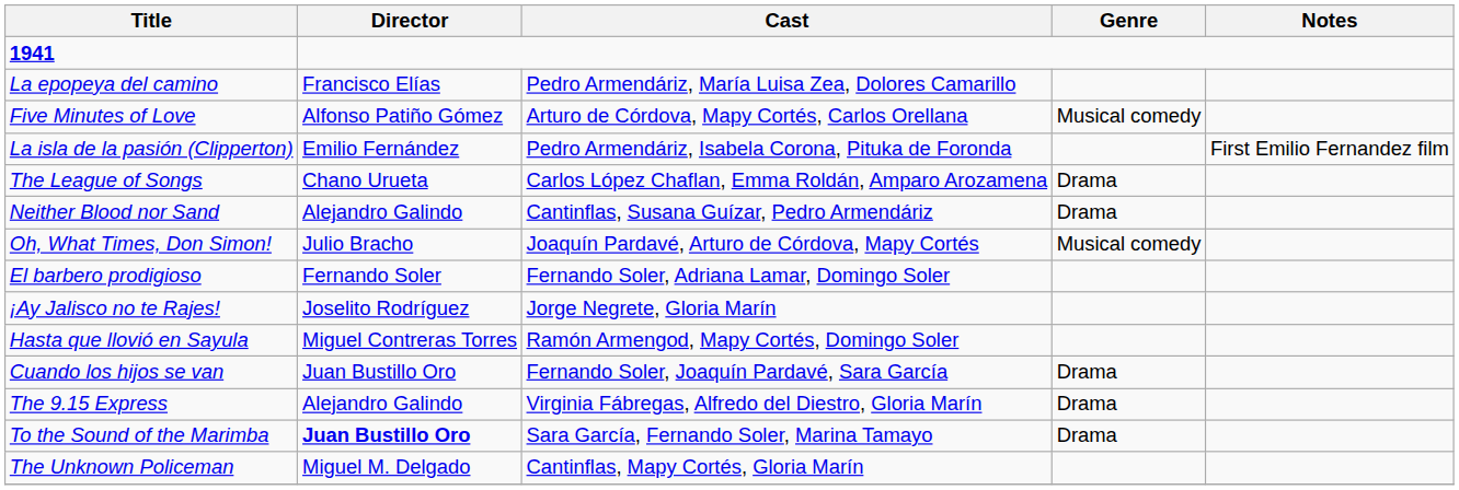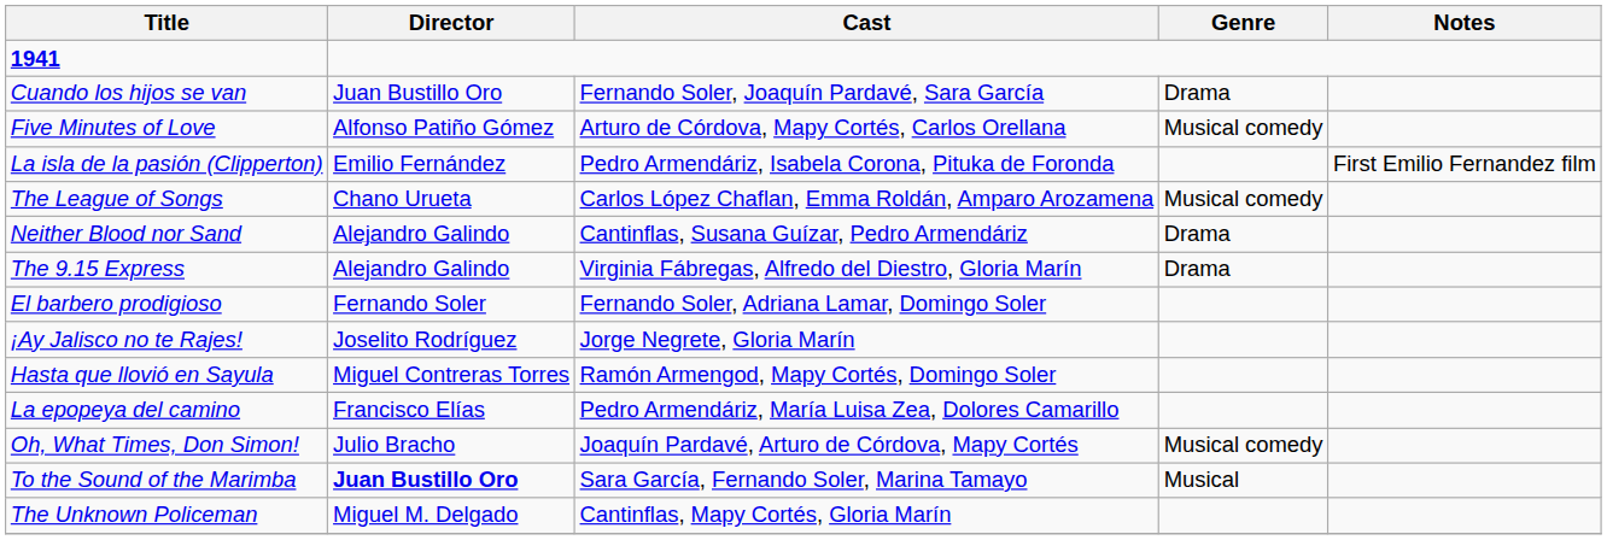 <table class="wikitable">
 <tr>
 <th>Title</th>
 <th>Director</th>
 <th>Cast</th>
 <th>Genre</th>
 <th>Notes</th>
 </tr>
 <tr>
 <td><strong><a href='#'>1941</a></strong></td>
 </tr>
 <tr>
-<td><em><a href='#'>La epopeya del camino</a></em></td>
-<td><a href='#'>Francisco Elías</a></td>
-<td><a href='#'>Pedro Armendáriz</a>, <a href='#'>María Luisa Zea</a>, <a href='#'>Dolores Camarillo</a></td>
-<td></td>
+<td><em><a href='#'>Cuando los hijos se van</a></em></td>
+<td><a href='#'>Juan Bustillo Oro</a></td>
+<td><a href='#'>Fernando Soler</a>, <a href='#'>Joaquín Pardavé</a>, <a href='#'>Sara García</a></td>
+<td>Drama</td>
 <td></td>
 </tr>
 <tr>
 <td><em><a href='#'>Five Minutes of Love</a></em></td>
 <td><a href='#'>Alfonso Patiño Gómez</a></td>
 <td><a href='#'>Arturo de Córdova</a>, <a href='#'>Mapy Cortés</a>, <a href='#'>Carlos Orellana</a></td>
 <td>Musical comedy</td>
 <td></td>
 </tr>
 <tr>
 <td><em><a href='#'>La isla de la pasión (Clipperton)</a></em></td>
 <td><a href='#'>Emilio Fernández</a></td>
 <td><a href='#'>Pedro Armendáriz</a>, <a href='#'>Isabela Corona</a>, <a href='#'>Pituka de Foronda</a></td>
 <td></td>
 <td>First Emilio Fernandez film</td>
 </tr>
 <tr>
 <td><em><a href='#'>The League of Songs</a></em></td>
 <td><a href='#'>Chano Urueta</a></td>
 <td><a href='#'>Carlos López Chaflan</a>, <a href='#'>Emma Roldán</a>, <a href='#'>Amparo Arozamena</a></td>
-<td>Drama</td>
+<td>Musical comedy</td>
 <td></td>
 </tr>
 <tr>
 <td><em><a href='#'>Neither Blood nor Sand</a></em></td>
 <td><a href='#'>Alejandro Galindo</a></td>
 <td><a href='#'>Cantinflas</a>, <a href='#'>Susana Guízar</a>, <a href='#'>Pedro Armendáriz</a></td>
 <td>Drama</td>
 <td></td>
 </tr>
 <tr>
-<td><em><a href='#'>Oh, What Times, Don Simon!</a></em></td>
-<td><a href='#'>Julio Bracho</a></td>
-<td><a href='#'>Joaquín Pardavé</a>, <a href='#'>Arturo de Córdova</a>, <a href='#'>Mapy Cortés</a></td>
-<td>Musical comedy</td>
+<td><em><a href='#'>The 9.15 Express</a></em></td>
+<td><a href='#'>Alejandro Galindo</a></td>
+<td><a href='#'>Virginia Fábregas</a>, <a href='#'>Alfredo del Diestro</a>, <a href='#'>Gloria Marín</a></td>
+<td>Drama</td>
 <td></td>
 </tr>
 <tr>
 <td><em><a href='#'>El barbero prodigioso</a></em></td>
 <td><a href='#'>Fernando Soler</a></td>
 <td><a href='#'>Fernando Soler</a>, <a href='#'>Adriana Lamar</a>, <a href='#'>Domingo Soler</a></td>
 <td></td>
 <td></td>
 </tr>
 <tr>
 <td><em><a href='#'>¡Ay Jalisco no te Rajes!</a></em></td>
 <td><a href='#'>Joselito Rodríguez</a></td>
 <td><a href='#'>Jorge Negrete</a>, <a href='#'>Gloria Marín</a></td>
 <td></td>
 <td></td>
 </tr>
 <tr>
 <td><em><a href='#'>Hasta que llovió en Sayula</a></em></td>
 <td><a href='#'>Miguel Contreras Torres</a></td>
 <td><a href='#'>Ramón Armengod</a>, <a href='#'>Mapy Cortés</a>, <a href='#'>Domingo Soler</a></td>
 <td></td>
 <td></td>
 </tr>
 <tr>
-<td><em><a href='#'>Cuando los hijos se van</a></em></td>
-<td><a href='#'>Juan Bustillo Oro</a></td>
-<td><a href='#'>Fernando Soler</a>, <a href='#'>Joaquín Pardavé</a>, <a href='#'>Sara García</a></td>
-<td>Drama</td>
+<td><em><a href='#'>La epopeya del camino</a></em></td>
+<td><a href='#'>Francisco Elías</a></td>
+<td><a href='#'>Pedro Armendáriz</a>, <a href='#'>María Luisa Zea</a>, <a href='#'>Dolores Camarillo</a></td>
+<td></td>
 <td></td>
 </tr>
 <tr>
-<td><em><a href='#'>The 9.15 Express</a></em></td>
-<td><a href='#'>Alejandro Galindo</a></td>
-<td><a href='#'>Virginia Fábregas</a>, <a href='#'>Alfredo del Diestro</a>, <a href='#'>Gloria Marín</a></td>
-<td>Drama</td>
+<td><em><a href='#'>Oh, What Times, Don Simon!</a></em></td>
+<td><a href='#'>Julio Bracho</a></td>
+<td><a href='#'>Joaquín Pardavé</a>, <a href='#'>Arturo de Córdova</a>, <a href='#'>Mapy Cortés</a></td>
+<td>Musical comedy</td>
 <td></td>
 </tr>
 <tr>
 <td><em><a href='#'>To the Sound of the Marimba</a></em></td>
 <td><strong><a href='#'>Juan Bustillo Oro</a></strong></td>
 <td><a href='#'>Sara García</a>, <a href='#'>Fernando Soler</a>, <a href='#'>Marina Tamayo</a></td>
-<td>Drama</td>
+<td>Musical</td>
 <td></td>
 </tr>
 <tr>
 <td><em><a href='#'>The Unknown Policeman</a></em></td>
 <td><a href='#'>Miguel M. Delgado</a></td>
 <td><a href='#'>Cantinflas</a>, <a href='#'>Mapy Cortés</a>, <a href='#'>Gloria Marín</a></td>
 <td></td>
 <td></td>
 </tr>
 <tr>
 </tr>
 </table>
